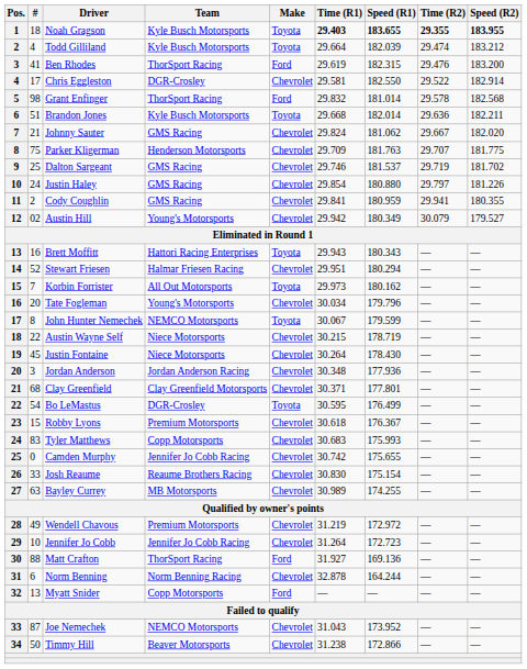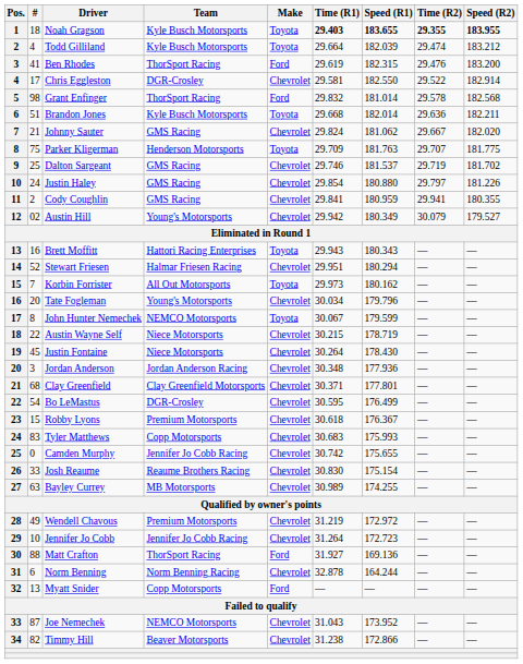 <table class="wikitable" style="font-size:95%">
 <tr>
 <th>Pos.</th>
 <th>#</th>
 <th>Driver</th>
 <th>Team</th>
 <th>Make</th>
 <th>Time (R1)</th>
 <th>Speed (R1)</th>
 <th>Time (R2)</th>
 <th>Speed (R2)</th>
 </tr>
 <tr>
 <th>1</th>
 <td>18</td>
 <td><a href='#'>Noah Gragson</a></td>
 <td><a href='#'>Kyle Busch Motorsports</a></td>
 <td><a href='#'>Toyota</a></td>
 <td><strong>29.403</strong></td>
 <td><strong>183.655</strong></td>
 <td><strong>29.355</strong></td>
 <td><strong>183.955</strong></td>
 </tr>
 <tr>
 <th>2</th>
 <td>4</td>
 <td><a href='#'>Todd Gilliland</a></td>
 <td><a href='#'>Kyle Busch Motorsports</a></td>
 <td><a href='#'>Toyota</a></td>
 <td>29.664</td>
 <td>182.039</td>
 <td>29.474</td>
 <td>183.212</td>
 </tr>
 <tr>
 <th>3</th>
 <td>41</td>
 <td><a href='#'>Ben Rhodes</a></td>
 <td><a href='#'>ThorSport Racing</a></td>
 <td><a href='#'>Ford</a></td>
 <td>29.619</td>
 <td>182.315</td>
 <td>29.476</td>
 <td>183.200</td>
 </tr>
 <tr>
 <th>4</th>
 <td>17</td>
 <td><a href='#'>Chris Eggleston</a></td>
 <td><a href='#'>DGR-Crosley</a></td>
 <td><a href='#'>Chevrolet</a></td>
 <td>29.581</td>
 <td>182.550</td>
 <td>29.522</td>
 <td>182.914</td>
 </tr>
 <tr>
 <th>5</th>
 <td>98</td>
 <td><a href='#'>Grant Enfinger</a></td>
 <td><a href='#'>ThorSport Racing</a></td>
 <td><a href='#'>Ford</a></td>
 <td>29.832</td>
 <td>181.014</td>
 <td>29.578</td>
 <td>182.568</td>
 </tr>
 <tr>
 <th>6</th>
 <td>51</td>
 <td><a href='#'>Brandon Jones</a></td>
 <td><a href='#'>Kyle Busch Motorsports</a></td>
 <td><a href='#'>Toyota</a></td>
 <td>29.668</td>
 <td>182.014</td>
 <td>29.636</td>
 <td>182.211</td>
 </tr>
 <tr>
 <th>7</th>
 <td>21</td>
 <td><a href='#'>Johnny Sauter</a></td>
 <td><a href='#'>GMS Racing</a></td>
 <td><a href='#'>Chevrolet</a></td>
 <td>29.824</td>
 <td>181.062</td>
 <td>29.667</td>
 <td>182.020</td>
 </tr>
 <tr>
 <th>8</th>
 <td>75</td>
 <td><a href='#'>Parker Kligerman</a></td>
 <td><a href='#'>Henderson Motorsports</a></td>
-<td><a href='#'>Chevrolet</a></td>
+<td><a href='#'>Toyota</a></td>
 <td>29.709</td>
 <td>181.763</td>
 <td>29.707</td>
 <td>181.775</td>
 </tr>
 <tr>
 <th>9</th>
 <td>25</td>
 <td><a href='#'>Dalton Sargeant</a></td>
 <td><a href='#'>GMS Racing</a></td>
 <td><a href='#'>Chevrolet</a></td>
 <td>29.746</td>
 <td>181.537</td>
 <td>29.719</td>
 <td>181.702</td>
 </tr>
 <tr>
 <th>10</th>
 <td>24</td>
 <td><a href='#'>Justin Haley</a></td>
 <td><a href='#'>GMS Racing</a></td>
 <td><a href='#'>Chevrolet</a></td>
 <td>29.854</td>
 <td>180.880</td>
 <td>29.797</td>
 <td>181.226</td>
 </tr>
 <tr>
 <th>11</th>
 <td>2</td>
 <td><a href='#'>Cody Coughlin</a></td>
 <td><a href='#'>GMS Racing</a></td>
 <td><a href='#'>Chevrolet</a></td>
 <td>29.841</td>
 <td>180.959</td>
 <td>29.941</td>
 <td>180.355</td>
 </tr>
 <tr>
 <th>12</th>
 <td>02</td>
 <td><a href='#'>Austin Hill</a></td>
 <td><a href='#'>Young's Motorsports</a></td>
 <td><a href='#'>Chevrolet</a></td>
 <td>29.942</td>
 <td>180.349</td>
 <td>30.079</td>
 <td>179.527</td>
 </tr>
 <tr>
 <th colspan="9">Eliminated in Round 1</th>
 </tr>
 <tr>
 <th>13</th>
 <td>16</td>
 <td><a href='#'>Brett Moffitt</a></td>
 <td><a href='#'>Hattori Racing Enterprises</a></td>
 <td><a href='#'>Toyota</a></td>
 <td>29.943</td>
 <td>180.343</td>
 <td>—</td>
 <td>—</td>
 </tr>
 <tr>
 <th>14</th>
 <td>52</td>
 <td><a href='#'>Stewart Friesen</a></td>
 <td><a href='#'>Halmar Friesen Racing</a></td>
 <td><a href='#'>Chevrolet</a></td>
 <td>29.951</td>
 <td>180.294</td>
 <td>—</td>
 <td>—</td>
 </tr>
 <tr>
 <th>15</th>
 <td>7</td>
 <td><a href='#'>Korbin Forrister</a></td>
 <td><a href='#'>All Out Motorsports</a></td>
 <td><a href='#'>Toyota</a></td>
 <td>29.973</td>
 <td>180.162</td>
 <td>—</td>
 <td>—</td>
 </tr>
 <tr>
 <th>16</th>
 <td>20</td>
 <td><a href='#'>Tate Fogleman</a></td>
 <td><a href='#'>Young's Motorsports</a></td>
 <td><a href='#'>Chevrolet</a></td>
 <td>30.034</td>
 <td>179.796</td>
 <td>—</td>
 <td>—</td>
 </tr>
 <tr>
 <th>17</th>
 <td>8</td>
 <td><a href='#'>John Hunter Nemechek</a></td>
 <td><a href='#'>NEMCO Motorsports</a></td>
 <td><a href='#'>Toyota</a></td>
 <td>30.067</td>
 <td>179.599</td>
 <td>—</td>
 <td>—</td>
 </tr>
 <tr>
 <th>18</th>
 <td>22</td>
 <td><a href='#'>Austin Wayne Self</a></td>
 <td><a href='#'>Niece Motorsports</a></td>
 <td><a href='#'>Chevrolet</a></td>
 <td>30.215</td>
 <td>178.719</td>
 <td>—</td>
 <td>—</td>
 </tr>
 <tr>
 <th>19</th>
 <td>45</td>
 <td><a href='#'>Justin Fontaine</a></td>
 <td><a href='#'>Niece Motorsports</a></td>
 <td><a href='#'>Chevrolet</a></td>
 <td>30.264</td>
 <td>178.430</td>
 <td>—</td>
 <td>—</td>
 </tr>
 <tr>
 <th>20</th>
 <td>3</td>
 <td><a href='#'>Jordan Anderson</a></td>
 <td><a href='#'>Jordan Anderson Racing</a></td>
 <td><a href='#'>Chevrolet</a></td>
 <td>30.348</td>
 <td>177.936</td>
 <td>—</td>
 <td>—</td>
 </tr>
 <tr>
 <th>21</th>
 <td>68</td>
 <td><a href='#'>Clay Greenfield</a></td>
 <td><a href='#'>Clay Greenfield Motorsports</a></td>
 <td><a href='#'>Chevrolet</a></td>
 <td>30.371</td>
 <td>177.801</td>
 <td>—</td>
 <td>—</td>
 </tr>
 <tr>
 <th>22</th>
 <td>54</td>
 <td><a href='#'>Bo LeMastus</a></td>
 <td><a href='#'>DGR-Crosley</a></td>
-<td><a href='#'>Toyota</a></td>
+<td><a href='#'>Chevrolet</a></td>
 <td>30.595</td>
 <td>176.499</td>
 <td>—</td>
 <td>—</td>
 </tr>
 <tr>
 <th>23</th>
 <td>15</td>
 <td><a href='#'>Robby Lyons</a></td>
 <td><a href='#'>Premium Motorsports</a></td>
 <td><a href='#'>Chevrolet</a></td>
 <td>30.618</td>
 <td>176.367</td>
 <td>—</td>
 <td>—</td>
 </tr>
 <tr>
 <th>24</th>
 <td>83</td>
 <td><a href='#'>Tyler Matthews</a></td>
 <td><a href='#'>Copp Motorsports</a></td>
 <td><a href='#'>Chevrolet</a></td>
 <td>30.683</td>
 <td>175.993</td>
 <td>—</td>
 <td>—</td>
 </tr>
 <tr>
 <th>25</th>
 <td>0</td>
 <td><a href='#'>Camden Murphy</a></td>
 <td><a href='#'>Jennifer Jo Cobb Racing</a></td>
 <td><a href='#'>Chevrolet</a></td>
 <td>30.742</td>
 <td>175.655</td>
 <td>—</td>
 <td>—</td>
 </tr>
 <tr>
 <th>26</th>
 <td>33</td>
 <td><a href='#'>Josh Reaume</a></td>
 <td><a href='#'>Reaume Brothers Racing</a></td>
 <td><a href='#'>Chevrolet</a></td>
 <td>30.830</td>
 <td>175.154</td>
 <td>—</td>
 <td>—</td>
 </tr>
 <tr>
 <th>27</th>
 <td>63</td>
 <td><a href='#'>Bayley Currey</a></td>
 <td><a href='#'>MB Motorsports</a></td>
 <td><a href='#'>Chevrolet</a></td>
 <td>30.989</td>
 <td>174.255</td>
 <td>—</td>
 <td>—</td>
 </tr>
 <tr>
 <th colspan="9">Qualified by owner's points</th>
 </tr>
 <tr>
 <th>28</th>
 <td>49</td>
 <td><a href='#'>Wendell Chavous</a></td>
 <td><a href='#'>Premium Motorsports</a></td>
 <td><a href='#'>Chevrolet</a></td>
 <td>31.219</td>
 <td>172.972</td>
 <td>—</td>
 <td>—</td>
 </tr>
 <tr>
 <th>29</th>
 <td>10</td>
 <td><a href='#'>Jennifer Jo Cobb</a></td>
 <td><a href='#'>Jennifer Jo Cobb Racing</a></td>
 <td><a href='#'>Chevrolet</a></td>
 <td>31.264</td>
 <td>172.723</td>
 <td>—</td>
 <td>—</td>
 </tr>
 <tr>
 <th>30</th>
 <td>88</td>
 <td><a href='#'>Matt Crafton</a></td>
 <td><a href='#'>ThorSport Racing</a></td>
 <td><a href='#'>Ford</a></td>
 <td>31.927</td>
 <td>169.136</td>
 <td>—</td>
 <td>—</td>
 </tr>
 <tr>
 <th>31</th>
 <td>6</td>
 <td><a href='#'>Norm Benning</a></td>
 <td><a href='#'>Norm Benning Racing</a></td>
 <td><a href='#'>Chevrolet</a></td>
 <td>32.878</td>
 <td>164.244</td>
 <td>—</td>
 <td>—</td>
 </tr>
 <tr>
 <th>32</th>
 <td>13</td>
 <td><a href='#'>Myatt Snider</a></td>
 <td><a href='#'>Copp Motorsports</a></td>
 <td><a href='#'>Ford</a></td>
 <td>—</td>
 <td>—</td>
 <td>—</td>
 <td>—</td>
 </tr>
 <tr>
 <th colspan="9">Failed to qualify</th>
 </tr>
 <tr>
 <th>33</th>
 <td>87</td>
 <td><a href='#'>Joe Nemechek</a></td>
 <td><a href='#'>NEMCO Motorsports</a></td>
 <td><a href='#'>Chevrolet</a></td>
 <td>31.043</td>
 <td>173.952</td>
 <td>—</td>
 <td>—</td>
 </tr>
 <tr>
 <th>34</th>
-<td>50</td>
+<td>82</td>
 <td><a href='#'>Timmy Hill</a></td>
 <td><a href='#'>Beaver Motorsports</a></td>
 <td><a href='#'>Chevrolet</a></td>
 <td>31.238</td>
 <td>172.866</td>
 <td>—</td>
 <td>—</td>
 </tr>
 <tr>
 <th colspan="9"></th>
 </tr>
 <tr>
 <th colspan="9"></th>
 </tr>
 </table>
